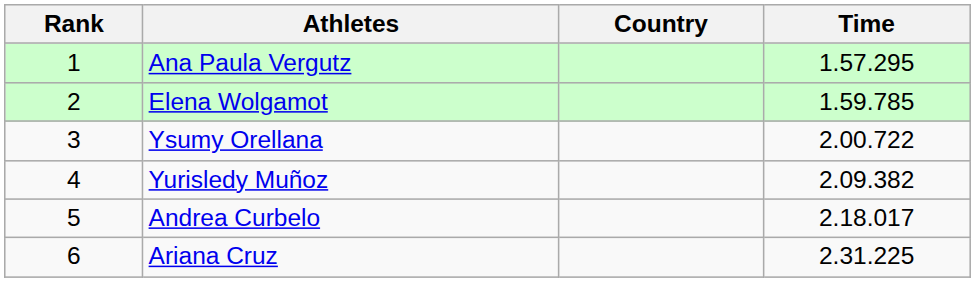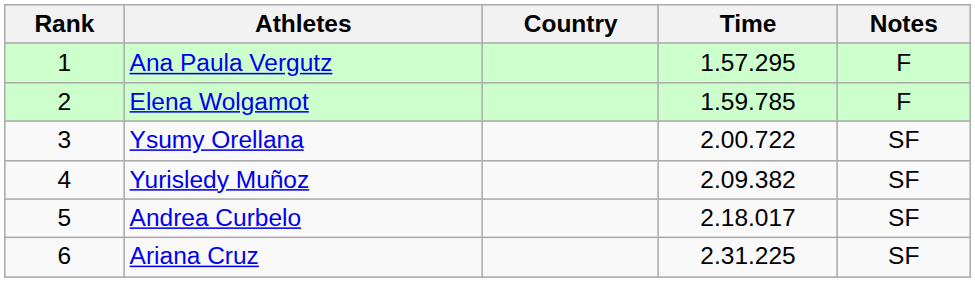 <table class="wikitable" width=50% style="text-align:center">
 <tr>
 <th>Rank</th>
 <th>Athletes</th>
 <th>Country</th>
 <th>Time</th>
+<th>Notes</th>
 </tr>
 <tr bgcolor=#ccffcc>
 <td>1</td>
 <td align=left><a href='#'>Ana Paula Vergutz</a></td>
 <td align=left></td>
 <td>1.57.295</td>
+<td>F</td>
 </tr>
 <tr bgcolor=#ccffcc>
 <td>2</td>
 <td align=left><a href='#'>Elena Wolgamot</a></td>
 <td align=left></td>
 <td>1.59.785</td>
+<td>F</td>
 </tr>
 <tr>
 <td>3</td>
 <td align=left><a href='#'>Ysumy Orellana</a></td>
 <td align=left></td>
 <td>2.00.722</td>
+<td>SF</td>
 </tr>
 <tr>
 <td>4</td>
 <td align=left><a href='#'>Yurisledy Muñoz</a></td>
 <td align=left></td>
 <td>2.09.382</td>
+<td>SF</td>
 </tr>
 <tr>
 <td>5</td>
 <td align=left><a href='#'>Andrea Curbelo</a></td>
 <td align=left></td>
 <td>2.18.017</td>
+<td>SF</td>
 </tr>
 <tr>
 <td>6</td>
 <td align=left><a href='#'>Ariana Cruz</a></td>
 <td align=left></td>
 <td>2.31.225</td>
+<td>SF</td>
 </tr>
 </table>
